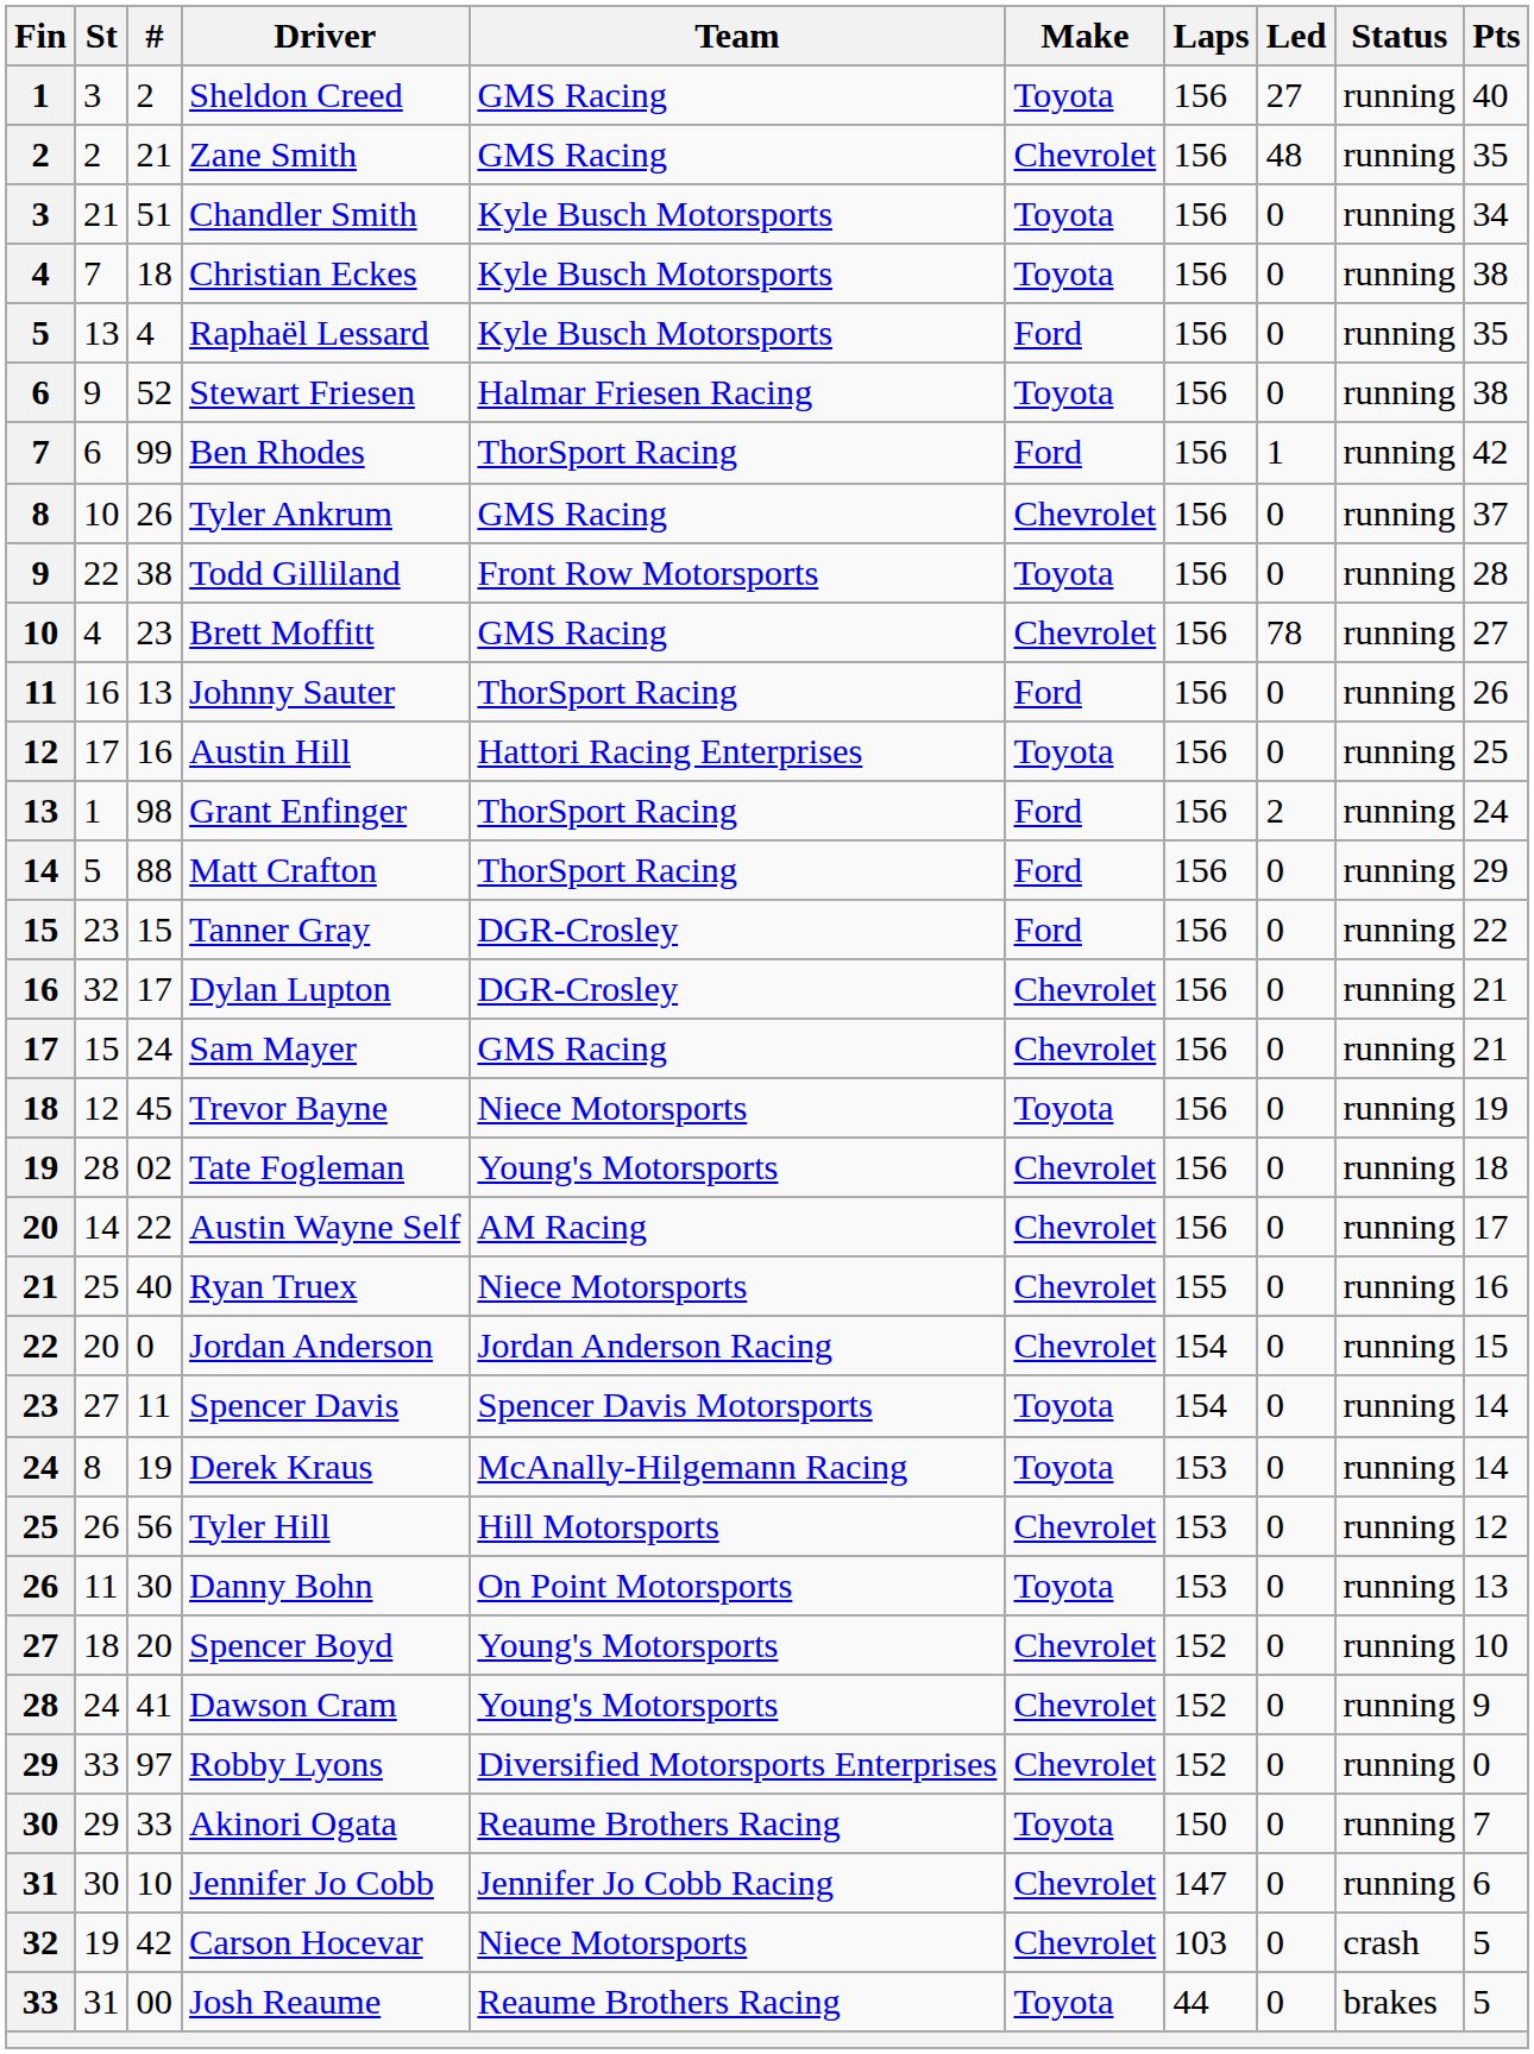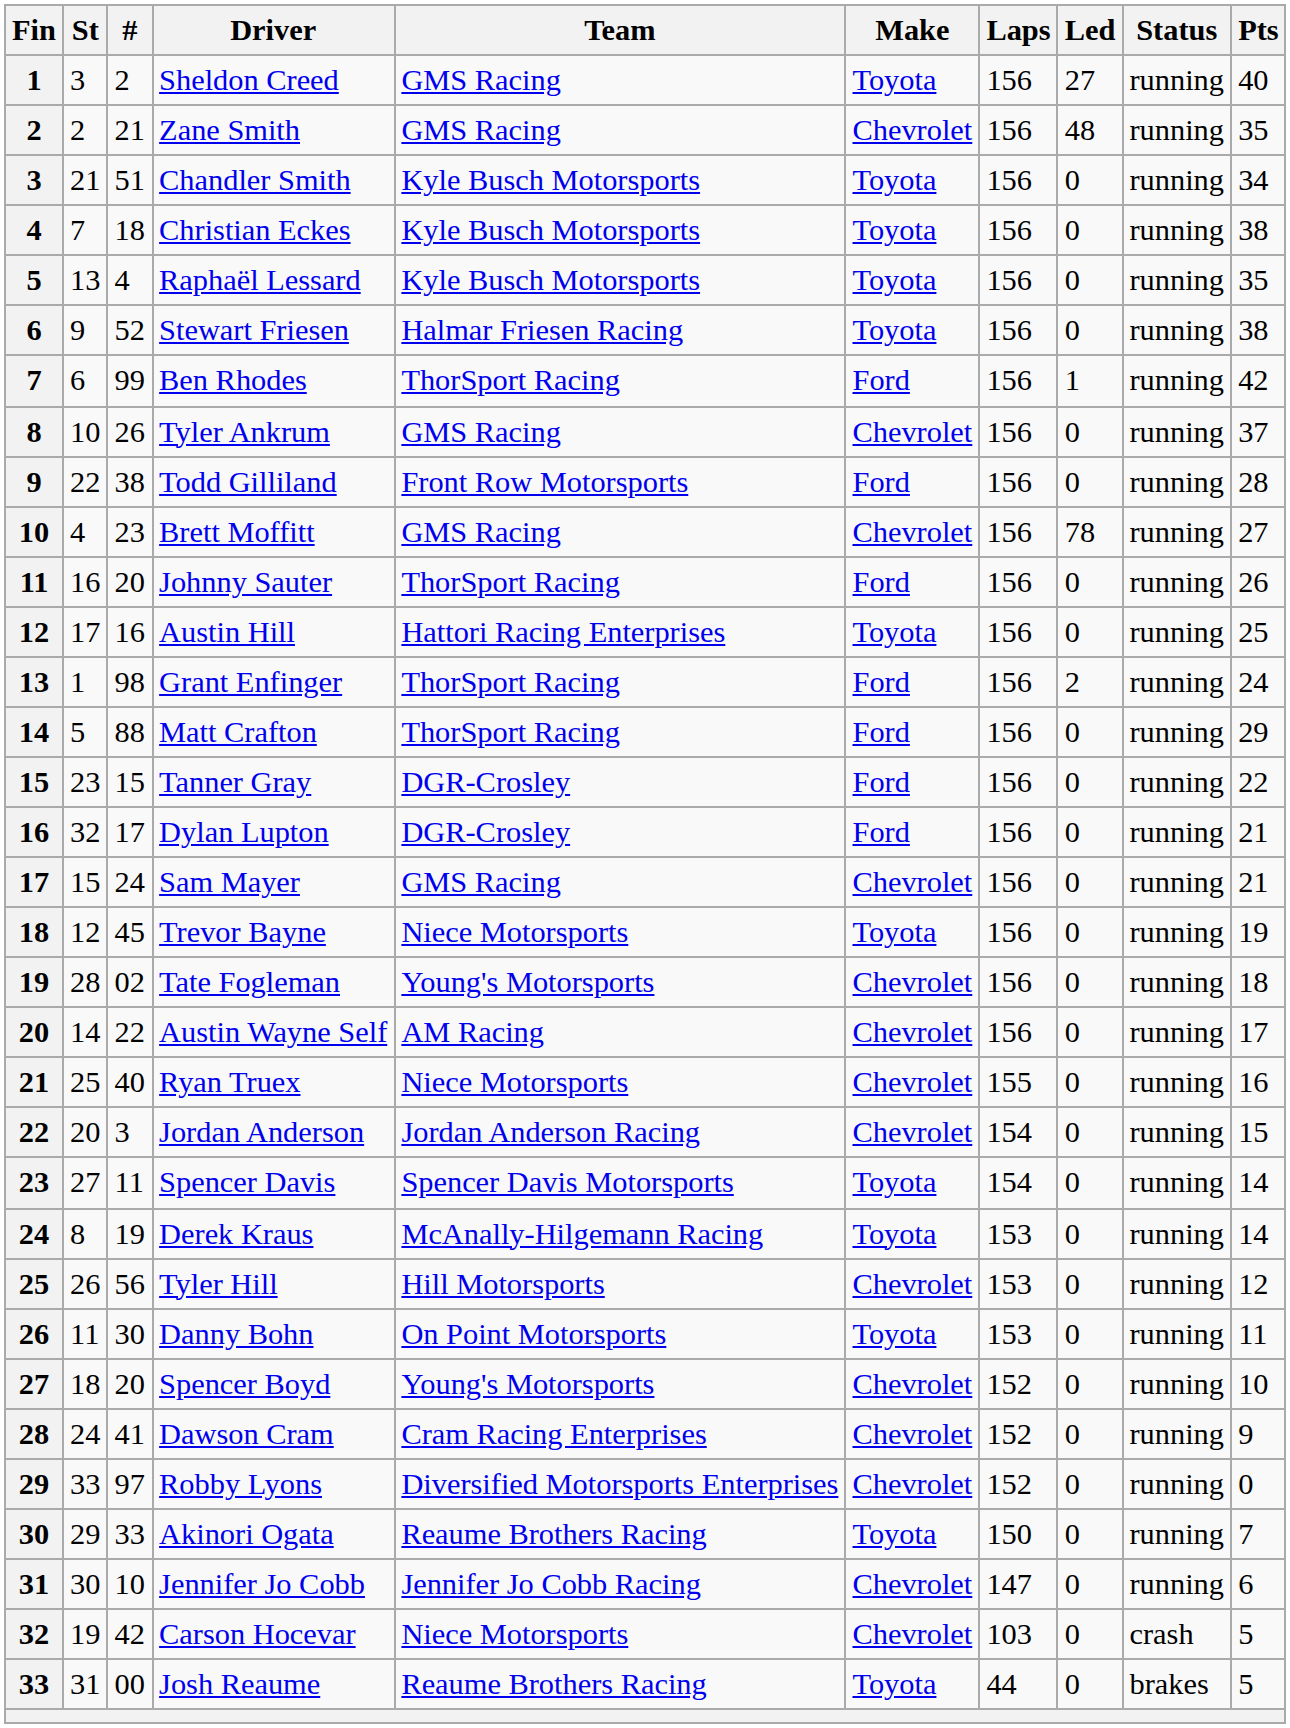 <table class="wikitable sortable" style="font-size:95%">
 <tr>
 <th>Fin</th>
 <th>St</th>
 <th>#</th>
 <th>Driver</th>
 <th>Team</th>
 <th>Make</th>
 <th>Laps</th>
 <th>Led</th>
 <th>Status</th>
 <th>Pts</th>
 </tr>
 <tr>
 <th>1</th>
 <td>3</td>
 <td>2</td>
 <td><a href='#'>Sheldon Creed</a></td>
 <td><a href='#'>GMS Racing</a></td>
 <td><a href='#'>Toyota</a></td>
 <td>156</td>
 <td>27</td>
 <td>running</td>
 <td>40</td>
 </tr>
 <tr>
 <th>2</th>
 <td>2</td>
 <td>21</td>
 <td><a href='#'>Zane Smith</a></td>
 <td><a href='#'>GMS Racing</a></td>
 <td><a href='#'>Chevrolet</a></td>
 <td>156</td>
 <td>48</td>
 <td>running</td>
 <td>35</td>
 </tr>
 <tr>
 <th>3</th>
 <td>21</td>
 <td>51</td>
 <td><a href='#'>Chandler Smith</a></td>
 <td><a href='#'>Kyle Busch Motorsports</a></td>
 <td><a href='#'>Toyota</a></td>
 <td>156</td>
 <td>0</td>
 <td>running</td>
 <td>34</td>
 </tr>
 <tr>
 <th>4</th>
 <td>7</td>
 <td>18</td>
 <td><a href='#'>Christian Eckes</a></td>
 <td><a href='#'>Kyle Busch Motorsports</a></td>
 <td><a href='#'>Toyota</a></td>
 <td>156</td>
 <td>0</td>
 <td>running</td>
 <td>38</td>
 </tr>
 <tr>
 <th>5</th>
 <td>13</td>
 <td>4</td>
 <td><a href='#'>Raphaël Lessard</a></td>
 <td><a href='#'>Kyle Busch Motorsports</a></td>
-<td><a href='#'>Ford</a></td>
+<td><a href='#'>Toyota</a></td>
 <td>156</td>
 <td>0</td>
 <td>running</td>
 <td>35</td>
 </tr>
 <tr>
 <th>6</th>
 <td>9</td>
 <td>52</td>
 <td><a href='#'>Stewart Friesen</a></td>
 <td><a href='#'>Halmar Friesen Racing</a></td>
 <td><a href='#'>Toyota</a></td>
 <td>156</td>
 <td>0</td>
 <td>running</td>
 <td>38</td>
 </tr>
 <tr>
 <th>7</th>
 <td>6</td>
 <td>99</td>
 <td><a href='#'>Ben Rhodes</a></td>
 <td><a href='#'>ThorSport Racing</a></td>
 <td><a href='#'>Ford</a></td>
 <td>156</td>
 <td>1</td>
 <td>running</td>
 <td>42</td>
 </tr>
 <tr>
 <th>8</th>
 <td>10</td>
 <td>26</td>
 <td><a href='#'>Tyler Ankrum</a></td>
 <td><a href='#'>GMS Racing</a></td>
 <td><a href='#'>Chevrolet</a></td>
 <td>156</td>
 <td>0</td>
 <td>running</td>
 <td>37</td>
 </tr>
 <tr>
 <th>9</th>
 <td>22</td>
 <td>38</td>
 <td><a href='#'>Todd Gilliland</a></td>
 <td><a href='#'>Front Row Motorsports</a></td>
-<td><a href='#'>Toyota</a></td>
+<td><a href='#'>Ford</a></td>
 <td>156</td>
 <td>0</td>
 <td>running</td>
 <td>28</td>
 </tr>
 <tr>
 <th>10</th>
 <td>4</td>
 <td>23</td>
 <td><a href='#'>Brett Moffitt</a></td>
 <td><a href='#'>GMS Racing</a></td>
 <td><a href='#'>Chevrolet</a></td>
 <td>156</td>
 <td>78</td>
 <td>running</td>
 <td>27</td>
 </tr>
 <tr>
 <th>11</th>
 <td>16</td>
-<td>13</td>
+<td>20</td>
 <td><a href='#'>Johnny Sauter</a></td>
 <td><a href='#'>ThorSport Racing</a></td>
 <td><a href='#'>Ford</a></td>
 <td>156</td>
 <td>0</td>
 <td>running</td>
 <td>26</td>
 </tr>
 <tr>
 <th>12</th>
 <td>17</td>
 <td>16</td>
 <td><a href='#'>Austin Hill</a></td>
 <td><a href='#'>Hattori Racing Enterprises</a></td>
 <td><a href='#'>Toyota</a></td>
 <td>156</td>
 <td>0</td>
 <td>running</td>
 <td>25</td>
 </tr>
 <tr>
 <th>13</th>
 <td>1</td>
 <td>98</td>
 <td><a href='#'>Grant Enfinger</a></td>
 <td><a href='#'>ThorSport Racing</a></td>
 <td><a href='#'>Ford</a></td>
 <td>156</td>
 <td>2</td>
 <td>running</td>
 <td>24</td>
 </tr>
 <tr>
 <th>14</th>
 <td>5</td>
 <td>88</td>
 <td><a href='#'>Matt Crafton</a></td>
 <td><a href='#'>ThorSport Racing</a></td>
 <td><a href='#'>Ford</a></td>
 <td>156</td>
 <td>0</td>
 <td>running</td>
 <td>29</td>
 </tr>
 <tr>
 <th>15</th>
 <td>23</td>
 <td>15</td>
 <td><a href='#'>Tanner Gray</a></td>
 <td><a href='#'>DGR-Crosley</a></td>
 <td><a href='#'>Ford</a></td>
 <td>156</td>
 <td>0</td>
 <td>running</td>
 <td>22</td>
 </tr>
 <tr>
 <th>16</th>
 <td>32</td>
 <td>17</td>
 <td><a href='#'>Dylan Lupton</a></td>
 <td><a href='#'>DGR-Crosley</a></td>
-<td><a href='#'>Chevrolet</a></td>
+<td><a href='#'>Ford</a></td>
 <td>156</td>
 <td>0</td>
 <td>running</td>
 <td>21</td>
 </tr>
 <tr>
 <th>17</th>
 <td>15</td>
 <td>24</td>
 <td><a href='#'>Sam Mayer</a></td>
 <td><a href='#'>GMS Racing</a></td>
 <td><a href='#'>Chevrolet</a></td>
 <td>156</td>
 <td>0</td>
 <td>running</td>
 <td>21</td>
 </tr>
 <tr>
 <th>18</th>
 <td>12</td>
 <td>45</td>
 <td><a href='#'>Trevor Bayne</a></td>
 <td><a href='#'>Niece Motorsports</a></td>
 <td><a href='#'>Toyota</a></td>
 <td>156</td>
 <td>0</td>
 <td>running</td>
 <td>19</td>
 </tr>
 <tr>
 <th>19</th>
 <td>28</td>
 <td>02</td>
 <td><a href='#'>Tate Fogleman</a></td>
 <td><a href='#'>Young's Motorsports</a></td>
 <td><a href='#'>Chevrolet</a></td>
 <td>156</td>
 <td>0</td>
 <td>running</td>
 <td>18</td>
 </tr>
 <tr>
 <th>20</th>
 <td>14</td>
 <td>22</td>
 <td><a href='#'>Austin Wayne Self</a></td>
 <td><a href='#'>AM Racing</a></td>
 <td><a href='#'>Chevrolet</a></td>
 <td>156</td>
 <td>0</td>
 <td>running</td>
 <td>17</td>
 </tr>
 <tr>
 <th>21</th>
 <td>25</td>
 <td>40</td>
 <td><a href='#'>Ryan Truex</a></td>
 <td><a href='#'>Niece Motorsports</a></td>
 <td><a href='#'>Chevrolet</a></td>
 <td>155</td>
 <td>0</td>
 <td>running</td>
 <td>16</td>
 </tr>
 <tr>
 <th>22</th>
 <td>20</td>
-<td>0</td>
+<td>3</td>
 <td><a href='#'>Jordan Anderson</a></td>
 <td><a href='#'>Jordan Anderson Racing</a></td>
 <td><a href='#'>Chevrolet</a></td>
 <td>154</td>
 <td>0</td>
 <td>running</td>
 <td>15</td>
 </tr>
 <tr>
 <th>23</th>
 <td>27</td>
 <td>11</td>
 <td><a href='#'>Spencer Davis</a></td>
 <td><a href='#'>Spencer Davis Motorsports</a></td>
 <td><a href='#'>Toyota</a></td>
 <td>154</td>
 <td>0</td>
 <td>running</td>
 <td>14</td>
 </tr>
 <tr>
 <th>24</th>
 <td>8</td>
 <td>19</td>
 <td><a href='#'>Derek Kraus</a></td>
 <td><a href='#'>McAnally-Hilgemann Racing</a></td>
 <td><a href='#'>Toyota</a></td>
 <td>153</td>
 <td>0</td>
 <td>running</td>
 <td>14</td>
 </tr>
 <tr>
 <th>25</th>
 <td>26</td>
 <td>56</td>
 <td><a href='#'>Tyler Hill</a></td>
 <td><a href='#'>Hill Motorsports</a></td>
 <td><a href='#'>Chevrolet</a></td>
 <td>153</td>
 <td>0</td>
 <td>running</td>
 <td>12</td>
 </tr>
 <tr>
 <th>26</th>
 <td>11</td>
 <td>30</td>
 <td><a href='#'>Danny Bohn</a></td>
 <td><a href='#'>On Point Motorsports</a></td>
 <td><a href='#'>Toyota</a></td>
 <td>153</td>
 <td>0</td>
 <td>running</td>
-<td>13</td>
+<td>11</td>
 </tr>
 <tr>
 <th>27</th>
 <td>18</td>
 <td>20</td>
 <td><a href='#'>Spencer Boyd</a></td>
 <td><a href='#'>Young's Motorsports</a></td>
 <td><a href='#'>Chevrolet</a></td>
 <td>152</td>
 <td>0</td>
 <td>running</td>
 <td>10</td>
 </tr>
 <tr>
 <th>28</th>
 <td>24</td>
 <td>41</td>
 <td><a href='#'>Dawson Cram</a></td>
-<td><a href='#'>Young's Motorsports</a></td>
+<td><a href='#'>Cram Racing Enterprises</a></td>
 <td><a href='#'>Chevrolet</a></td>
 <td>152</td>
 <td>0</td>
 <td>running</td>
 <td>9</td>
 </tr>
 <tr>
 <th>29</th>
 <td>33</td>
 <td>97</td>
 <td><a href='#'>Robby Lyons</a></td>
 <td><a href='#'>Diversified Motorsports Enterprises</a></td>
 <td><a href='#'>Chevrolet</a></td>
 <td>152</td>
 <td>0</td>
 <td>running</td>
 <td>0</td>
 </tr>
 <tr>
 <th>30</th>
 <td>29</td>
 <td>33</td>
 <td><a href='#'>Akinori Ogata</a></td>
 <td><a href='#'>Reaume Brothers Racing</a></td>
 <td><a href='#'>Toyota</a></td>
 <td>150</td>
 <td>0</td>
 <td>running</td>
 <td>7</td>
 </tr>
 <tr>
 <th>31</th>
 <td>30</td>
 <td>10</td>
 <td><a href='#'>Jennifer Jo Cobb</a></td>
 <td><a href='#'>Jennifer Jo Cobb Racing</a></td>
 <td><a href='#'>Chevrolet</a></td>
 <td>147</td>
 <td>0</td>
 <td>running</td>
 <td>6</td>
 </tr>
 <tr>
 <th>32</th>
 <td>19</td>
 <td>42</td>
 <td><a href='#'>Carson Hocevar</a></td>
 <td><a href='#'>Niece Motorsports</a></td>
 <td><a href='#'>Chevrolet</a></td>
 <td>103</td>
 <td>0</td>
 <td>crash</td>
 <td>5</td>
 </tr>
 <tr>
 <th>33</th>
 <td>31</td>
 <td>00</td>
 <td><a href='#'>Josh Reaume</a></td>
 <td><a href='#'>Reaume Brothers Racing</a></td>
 <td><a href='#'>Toyota</a></td>
 <td>44</td>
 <td>0</td>
 <td>brakes</td>
 <td>5</td>
 </tr>
 <tr>
 <th colspan="10"></th>
 </tr>
 </table>
